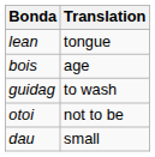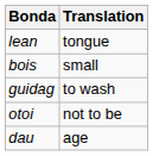 <table class="wikitable mw-collapsible">
 <tr>
 <th>Bonda</th>
 <th>Translation</th>
 </tr>
 <tr>
 <td><em>lean</em></td>
 <td>tongue</td>
 </tr>
 <tr>
 <td><em>bois</em></td>
-<td>age</td>
+<td>small</td>
 </tr>
 <tr>
 <td><em>guidag</em></td>
 <td>to wash</td>
 </tr>
 <tr>
 <td><em>otoi</em></td>
 <td>not to be</td>
 </tr>
 <tr>
 <td><em>dau</em></td>
-<td>small</td>
+<td>age</td>
 </tr>
 </table>
